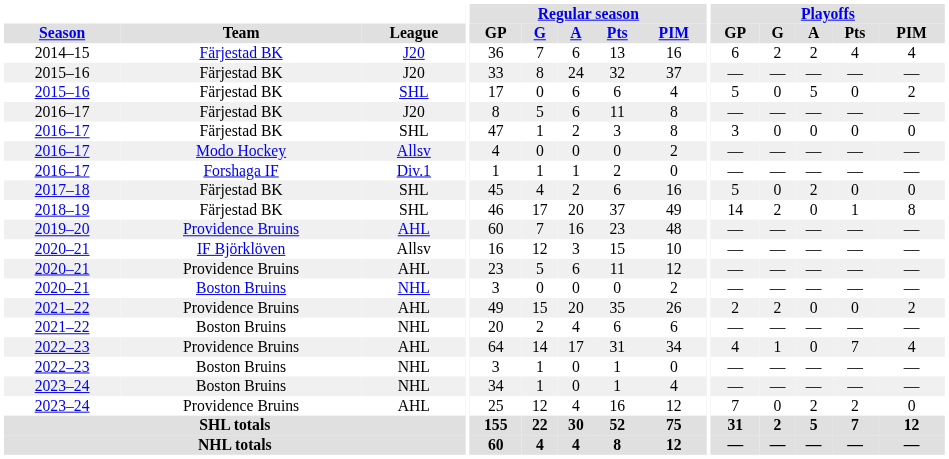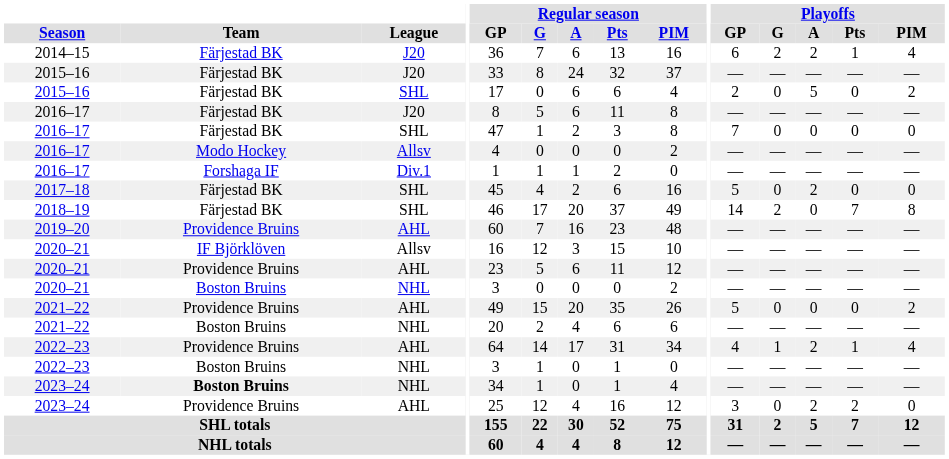 <table border="0" cellpadding="1" cellspacing="0" style="text-align:center; width:60em">
 <tr bgcolor="#e0e0e0">
 <th colspan="3" bgcolor="#ffffff"></th>
 <th rowspan="100" bgcolor="#ffffff"></th>
 <th colspan="5"><a href='#'>Regular season</a></th>
 <th rowspan="100" bgcolor="#ffffff"></th>
 <th colspan="5"><a href='#'>Playoffs</a></th>
 </tr>
 <tr bgcolor="#e0e0e0">
 <th><a href='#'>Season</a></th>
 <th>Team</th>
 <th>League</th>
 <th>GP</th>
 <th><a href='#'>G</a></th>
 <th><a href='#'>A</a></th>
 <th><a href='#'>Pts</a></th>
 <th><a href='#'>PIM</a></th>
 <th>GP</th>
 <th>G</th>
 <th>A</th>
 <th>Pts</th>
 <th>PIM</th>
 </tr>
 <tr>
 <td>2014–15</td>
 <td><a href='#'>Färjestad BK</a></td>
 <td><a href='#'>J20</a></td>
 <td>36</td>
 <td>7</td>
 <td>6</td>
 <td>13</td>
 <td>16</td>
 <td>6</td>
 <td>2</td>
 <td>2</td>
-<td>4</td>
+<td>1</td>
 <td>4</td>
 </tr>
 <tr bgcolor="#f0f0f0">
 <td>2015–16</td>
 <td>Färjestad BK</td>
 <td>J20</td>
 <td>33</td>
 <td>8</td>
 <td>24</td>
 <td>32</td>
 <td>37</td>
 <td>—</td>
 <td>—</td>
 <td>—</td>
 <td>—</td>
 <td>—</td>
 </tr>
 <tr>
 <td><a href='#'>2015–16</a></td>
 <td>Färjestad BK</td>
 <td><a href='#'>SHL</a></td>
 <td>17</td>
 <td>0</td>
 <td>6</td>
 <td>6</td>
 <td>4</td>
-<td>5</td>
+<td>2</td>
 <td>0</td>
 <td>5</td>
 <td>0</td>
 <td>2</td>
 </tr>
 <tr bgcolor="#f0f0f0">
 <td>2016–17</td>
 <td>Färjestad BK</td>
 <td>J20</td>
 <td>8</td>
 <td>5</td>
 <td>6</td>
 <td>11</td>
 <td>8</td>
 <td>—</td>
 <td>—</td>
 <td>—</td>
 <td>—</td>
 <td>—</td>
 </tr>
 <tr>
 <td><a href='#'>2016–17</a></td>
 <td>Färjestad BK</td>
 <td>SHL</td>
 <td>47</td>
 <td>1</td>
 <td>2</td>
 <td>3</td>
 <td>8</td>
-<td>3</td>
+<td>7</td>
 <td>0</td>
 <td>0</td>
 <td>0</td>
 <td>0</td>
 </tr>
 <tr bgcolor="#f0f0f0">
 <td><a href='#'>2016–17</a></td>
 <td><a href='#'>Modo Hockey</a></td>
 <td><a href='#'>Allsv</a></td>
 <td>4</td>
 <td>0</td>
 <td>0</td>
 <td>0</td>
 <td>2</td>
 <td>—</td>
 <td>—</td>
 <td>—</td>
 <td>—</td>
 <td>—</td>
 </tr>
 <tr>
 <td><a href='#'>2016–17</a></td>
 <td><a href='#'>Forshaga IF</a></td>
 <td><a href='#'>Div.1</a></td>
 <td>1</td>
 <td>1</td>
 <td>1</td>
 <td>2</td>
 <td>0</td>
 <td>—</td>
 <td>—</td>
 <td>—</td>
 <td>—</td>
 <td>—</td>
 </tr>
 <tr bgcolor="#f0f0f0">
 <td><a href='#'>2017–18</a></td>
 <td>Färjestad BK</td>
 <td>SHL</td>
 <td>45</td>
 <td>4</td>
 <td>2</td>
 <td>6</td>
 <td>16</td>
 <td>5</td>
 <td>0</td>
 <td>2</td>
 <td>0</td>
 <td>0</td>
 </tr>
 <tr>
 <td><a href='#'>2018–19</a></td>
 <td>Färjestad BK</td>
 <td>SHL</td>
 <td>46</td>
 <td>17</td>
 <td>20</td>
 <td>37</td>
 <td>49</td>
 <td>14</td>
 <td>2</td>
 <td>0</td>
-<td>1</td>
+<td>7</td>
 <td>8</td>
 </tr>
 <tr bgcolor="#f0f0f0">
 <td><a href='#'>2019–20</a></td>
 <td><a href='#'>Providence Bruins</a></td>
 <td><a href='#'>AHL</a></td>
 <td>60</td>
 <td>7</td>
 <td>16</td>
 <td>23</td>
 <td>48</td>
 <td>—</td>
 <td>—</td>
 <td>—</td>
 <td>—</td>
 <td>—</td>
 </tr>
 <tr>
 <td><a href='#'>2020–21</a></td>
 <td><a href='#'>IF Björklöven</a></td>
 <td>Allsv</td>
 <td>16</td>
 <td>12</td>
 <td>3</td>
 <td>15</td>
 <td>10</td>
 <td>—</td>
 <td>—</td>
 <td>—</td>
 <td>—</td>
 <td>—</td>
 </tr>
 <tr bgcolor="#f0f0f0">
 <td><a href='#'>2020–21</a></td>
 <td>Providence Bruins</td>
 <td>AHL</td>
 <td>23</td>
 <td>5</td>
 <td>6</td>
 <td>11</td>
 <td>12</td>
 <td>—</td>
 <td>—</td>
 <td>—</td>
 <td>—</td>
 <td>—</td>
 </tr>
 <tr>
 <td><a href='#'>2020–21</a></td>
 <td><a href='#'>Boston Bruins</a></td>
 <td><a href='#'>NHL</a></td>
 <td>3</td>
 <td>0</td>
 <td>0</td>
 <td>0</td>
 <td>2</td>
 <td>—</td>
 <td>—</td>
 <td>—</td>
 <td>—</td>
 <td>—</td>
 </tr>
 <tr bgcolor="#f0f0f0">
 <td><a href='#'>2021–22</a></td>
 <td>Providence Bruins</td>
 <td>AHL</td>
 <td>49</td>
 <td>15</td>
 <td>20</td>
 <td>35</td>
 <td>26</td>
-<td>2</td>
-<td>2</td>
+<td>5</td>
+<td>0</td>
 <td>0</td>
 <td>0</td>
 <td>2</td>
 </tr>
 <tr>
 <td><a href='#'>2021–22</a></td>
 <td>Boston Bruins</td>
 <td>NHL</td>
 <td>20</td>
 <td>2</td>
 <td>4</td>
 <td>6</td>
 <td>6</td>
 <td>—</td>
 <td>—</td>
 <td>—</td>
 <td>—</td>
 <td>—</td>
 </tr>
 <tr bgcolor="#f0f0f0">
 <td><a href='#'>2022–23</a></td>
 <td>Providence Bruins</td>
 <td>AHL</td>
 <td>64</td>
 <td>14</td>
 <td>17</td>
 <td>31</td>
 <td>34</td>
 <td>4</td>
 <td>1</td>
-<td>0</td>
-<td>7</td>
+<td>2</td>
+<td>1</td>
 <td>4</td>
 </tr>
 <tr>
 <td><a href='#'>2022–23</a></td>
 <td>Boston Bruins</td>
 <td>NHL</td>
 <td>3</td>
 <td>1</td>
 <td>0</td>
 <td>1</td>
 <td>0</td>
 <td>—</td>
 <td>—</td>
 <td>—</td>
 <td>—</td>
 <td>—</td>
 </tr>
 <tr bgcolor="#f0f0f0">
 <td><a href='#'>2023–24</a></td>
-<td>Boston Bruins</td>
+<td><strong>Boston Bruins</strong></td>
 <td>NHL</td>
 <td>34</td>
 <td>1</td>
 <td>0</td>
 <td>1</td>
 <td>4</td>
 <td>—</td>
 <td>—</td>
 <td>—</td>
 <td>—</td>
 <td>—</td>
 </tr>
 <tr>
 <td><a href='#'>2023–24</a></td>
 <td>Providence Bruins</td>
 <td>AHL</td>
 <td>25</td>
 <td>12</td>
 <td>4</td>
 <td>16</td>
 <td>12</td>
-<td>7</td>
+<td>3</td>
 <td>0</td>
 <td>2</td>
 <td>2</td>
 <td>0</td>
 </tr>
 <tr bgcolor="#e0e0e0">
 <th colspan="3">SHL totals</th>
 <th>155</th>
 <th>22</th>
 <th>30</th>
 <th>52</th>
 <th>75</th>
 <th>31</th>
 <th>2</th>
 <th>5</th>
 <th>7</th>
 <th>12</th>
 </tr>
 <tr bgcolor="#e0e0e0">
 <th colspan="3">NHL totals</th>
 <th>60</th>
 <th>4</th>
 <th>4</th>
 <th>8</th>
 <th>12</th>
 <th>—</th>
 <th>—</th>
 <th>—</th>
 <th>—</th>
 <th>—</th>
 </tr>
 </table>
